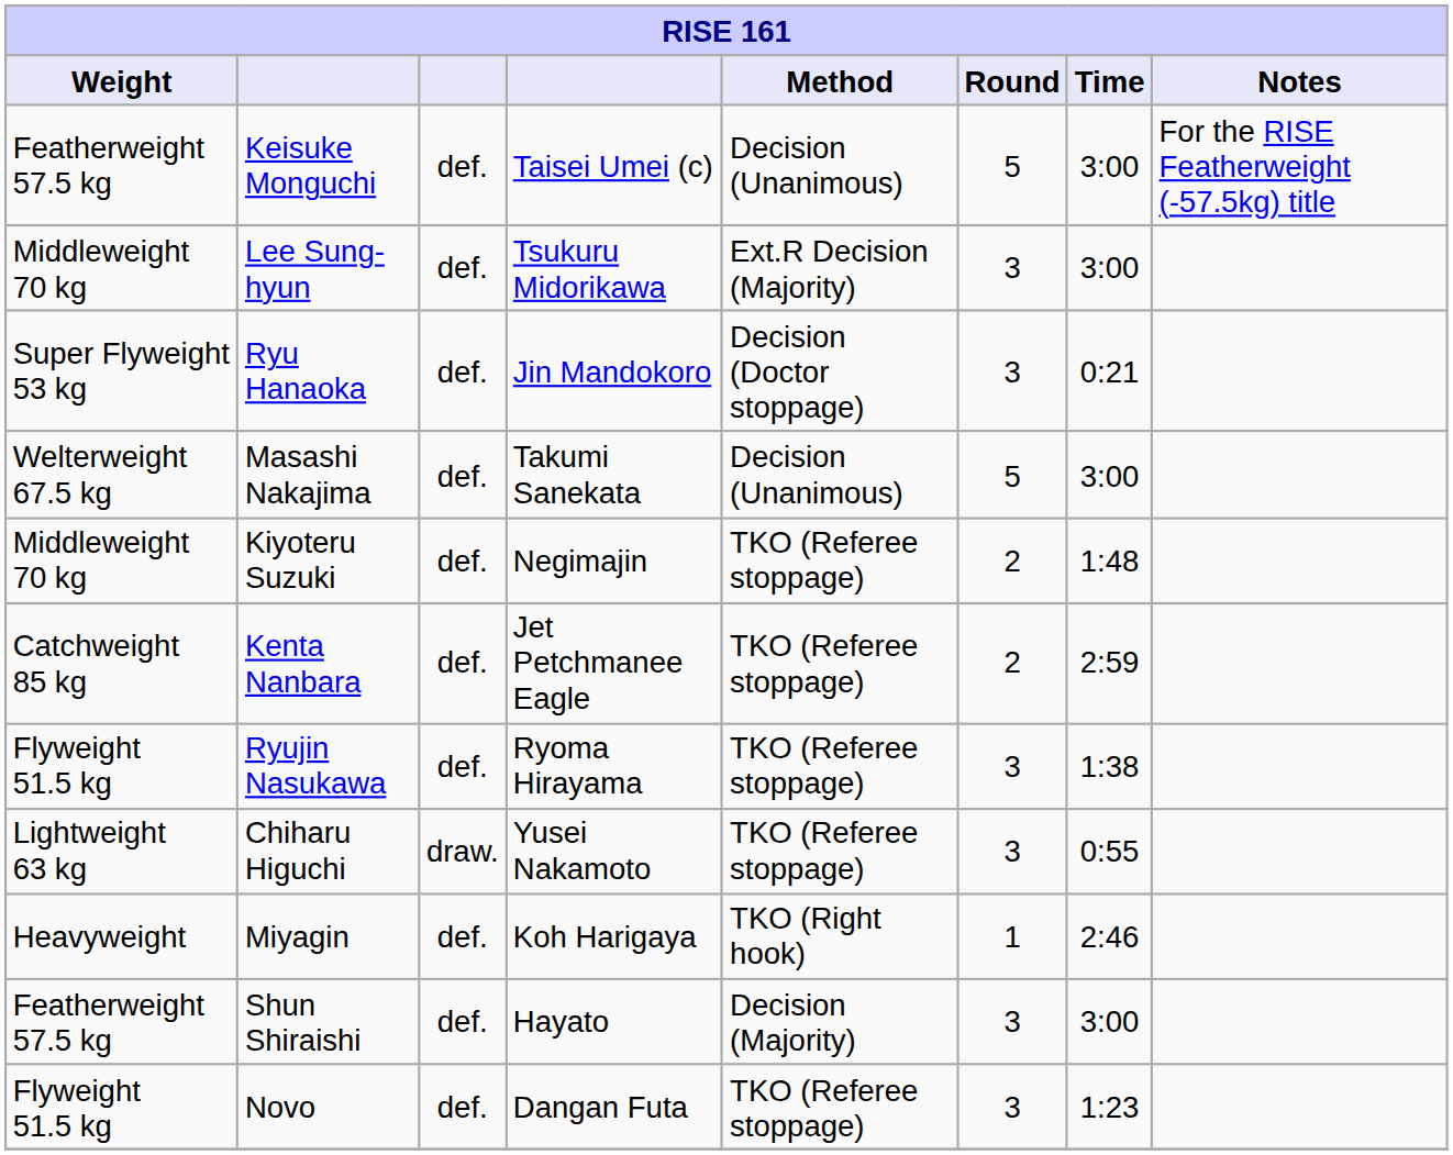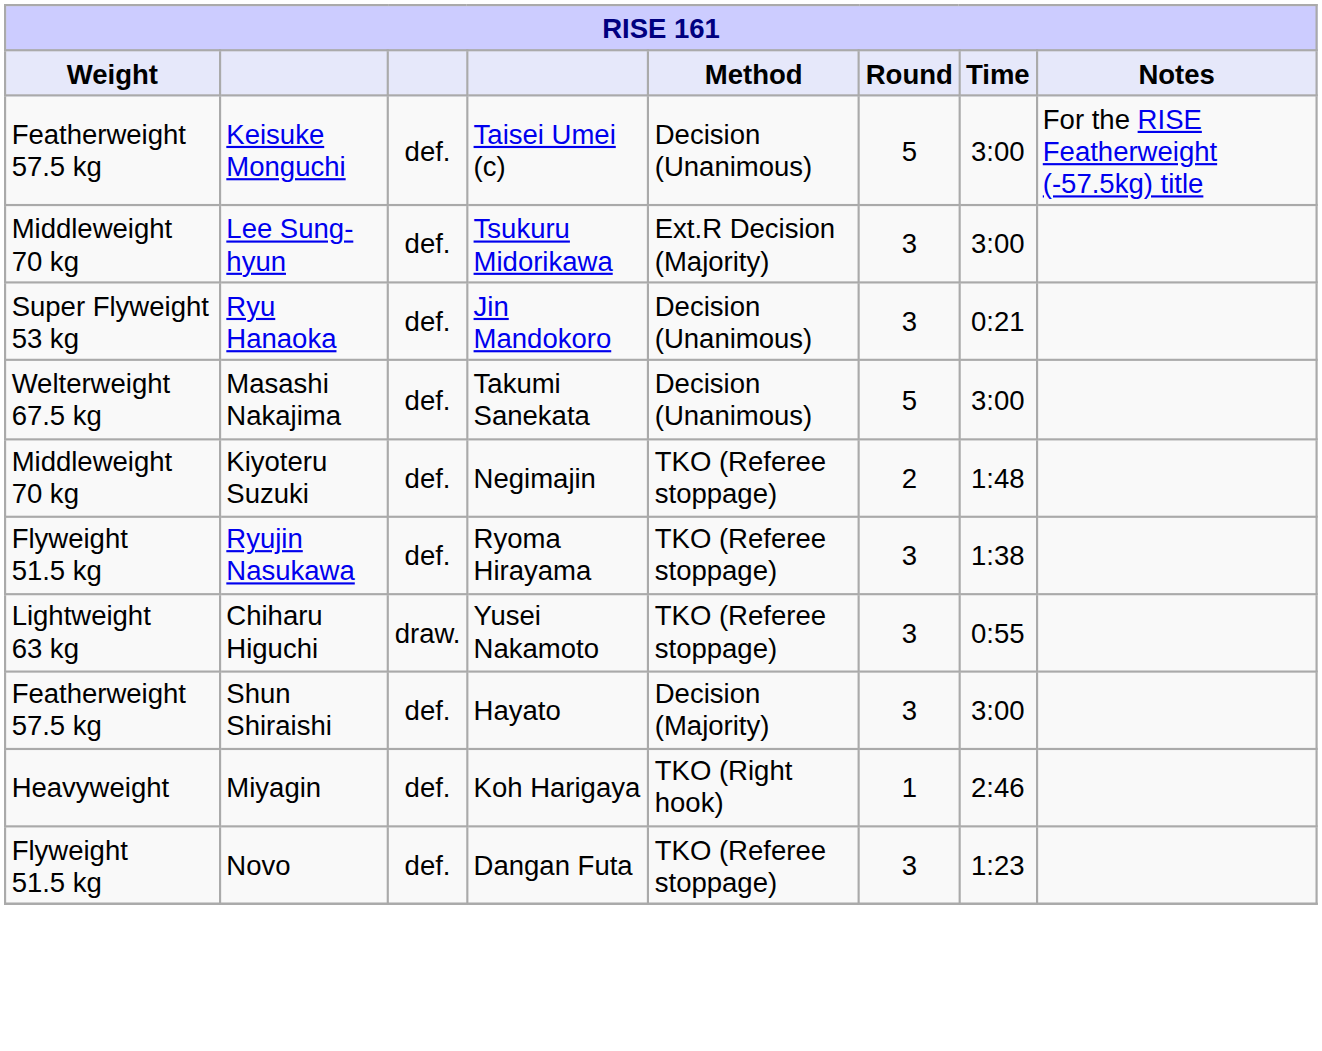 <table class="wikitable" style="font-size: 80%;">
 <tr>
 <th colspan="8" style="background-color: #ccf; color: #000080; text-align: center;"><strong>RISE 161</strong></th>
 </tr>
 <tr>
 <th colspan="1" style="background-color: #E6E8FA; color: #000000; text-align: center;">Weight</th>
 <th colspan="1" style="background-color: #E6E8FA; color: #000000; text-align: center;"></th>
 <th colspan="1" style="background-color: #E6E8FA; color: #000000; text-align: center;"></th>
 <th colspan="1" style="background-color: #E6E8FA; color: #000000; text-align: center;"></th>
 <th colspan="1" style="background-color: #E6E8FA; color: #000000; text-align: center;">Method</th>
 <th colspan="1" style="background-color: #E6E8FA; color: #000000; text-align: center;">Round</th>
 <th colspan="1" style="background-color: #E6E8FA; color: #000000; text-align: center;">Time</th>
 <th colspan="1" style="background-color: #E6E8FA; color: #000000; text-align: center;">Notes</th>
 </tr>
 <tr>
 <td>Featherweight 57.5 kg</td>
 <td> <a href='#'>Keisuke Monguchi</a></td>
 <td align=center>def.</td>
 <td> <a href='#'>Taisei Umei</a> (c)</td>
 <td>Decision (Unanimous)</td>
 <td align=center>5</td>
 <td align=center>3:00</td>
 <td>For the <a href='#'>RISE Featherweight (-57.5kg) title</a></td>
 </tr>
 <tr>
 <td>Middleweight 70 kg</td>
 <td> <a href='#'>Lee Sung-hyun</a></td>
 <td align=center>def.</td>
 <td> <a href='#'>Tsukuru Midorikawa</a></td>
 <td>Ext.R Decision (Majority)</td>
 <td align=center>3</td>
 <td align=center>3:00</td>
 <td></td>
 </tr>
 <tr>
 <td>Super Flyweight 53 kg</td>
 <td> <a href='#'>Ryu Hanaoka</a></td>
 <td align=center>def.</td>
 <td> <a href='#'>Jin Mandokoro</a></td>
-<td>Decision (Doctor stoppage)</td>
+<td>Decision (Unanimous)</td>
 <td align=center>3</td>
 <td align=center>0:21</td>
 <td></td>
 </tr>
 <tr>
 <td>Welterweight 67.5 kg</td>
 <td> Masashi Nakajima</td>
 <td align=center>def.</td>
 <td> Takumi Sanekata</td>
 <td>Decision (Unanimous)</td>
 <td align=center>5</td>
 <td align=center>3:00</td>
 <td></td>
 </tr>
 <tr>
 <td>Middleweight 70 kg</td>
 <td> Kiyoteru Suzuki</td>
 <td align=center>def.</td>
 <td> Negimajin</td>
 <td>TKO (Referee stoppage)</td>
 <td align=center>2</td>
 <td align=center>1:48</td>
 <td></td>
 </tr>
 <tr>
-<td>Catchweight 85 kg</td>
-<td> <a href='#'>Kenta Nanbara</a></td>
-<td align=center>def.</td>
-<td> Jet Petchmanee Eagle</td>
-<td>TKO (Referee stoppage)</td>
-<td align=center>2</td>
-<td align=center>2:59</td>
-<td></td>
-</tr>
-<tr>
 <td>Flyweight 51.5 kg</td>
 <td> <a href='#'>Ryujin Nasukawa</a></td>
 <td align=center>def.</td>
 <td> Ryoma Hirayama</td>
 <td>TKO (Referee stoppage)</td>
 <td align=center>3</td>
 <td align=center>1:38</td>
 <td></td>
 </tr>
 <tr>
 <td>Lightweight 63 kg</td>
 <td> Chiharu Higuchi</td>
 <td align=center>draw.</td>
 <td> Yusei Nakamoto</td>
 <td>TKO (Referee stoppage)</td>
 <td align=center>3</td>
 <td align=center>0:55</td>
 <td></td>
 </tr>
 <tr>
+<td>Featherweight 57.5 kg</td>
+<td> Shun Shiraishi</td>
+<td align=center>def.</td>
+<td> Hayato</td>
+<td>Decision (Majority)</td>
+<td align=center>3</td>
+<td align=center>3:00</td>
+<td></td>
+</tr>
+<tr>
 <td>Heavyweight</td>
 <td> Miyagin</td>
 <td align=center>def.</td>
 <td> Koh Harigaya</td>
 <td>TKO (Right hook)</td>
 <td align=center>1</td>
 <td align=center>2:46</td>
-<td></td>
-</tr>
-<tr>
-<td>Featherweight 57.5 kg</td>
-<td> Shun Shiraishi</td>
-<td align=center>def.</td>
-<td> Hayato</td>
-<td>Decision (Majority)</td>
-<td align=center>3</td>
-<td align=center>3:00</td>
 <td></td>
 </tr>
 <tr>
 <td>Flyweight 51.5 kg</td>
 <td> Novo</td>
 <td align=center>def.</td>
 <td> Dangan Futa</td>
 <td>TKO (Referee stoppage)</td>
 <td align=center>3</td>
 <td align=center>1:23</td>
 <td></td>
 </tr>
 <tr>
 </tr>
 </table>
